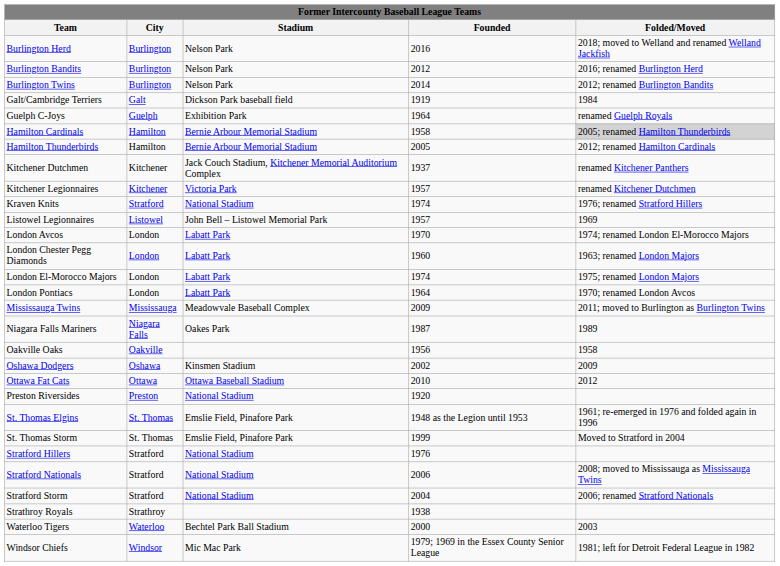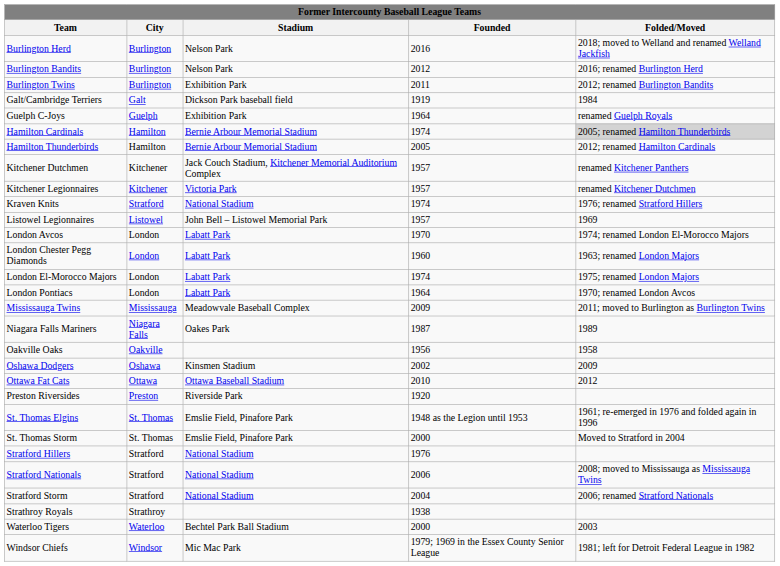 <table class="wikitable" style="width: 100%">
 <tr>
 <td style="background:gray; text-align:center;" colspan="6"><strong><span>Former Intercounty Baseball League Teams</span></strong></td>
 </tr>
 <tr>
 <th>Team</th>
 <th>City</th>
 <th>Stadium</th>
 <th>Founded</th>
 <th>Folded/Moved</th>
 </tr>
 <tr>
 <td><a href='#'>Burlington Herd</a></td>
 <td><a href='#'>Burlington</a></td>
 <td>Nelson Park</td>
 <td>2016</td>
 <td>2018; moved to Welland and renamed <a href='#'>Welland Jackfish</a></td>
 </tr>
 <tr>
 <td><a href='#'>Burlington Bandits</a></td>
 <td><a href='#'>Burlington</a></td>
 <td>Nelson Park</td>
 <td>2012</td>
 <td>2016; renamed <a href='#'>Burlington Herd</a></td>
 </tr>
 <tr>
 <td><a href='#'>Burlington Twins</a></td>
 <td><a href='#'>Burlington</a></td>
-<td>Nelson Park</td>
-<td>2014</td>
+<td>Exhibition Park</td>
+<td>2011</td>
 <td>2012; renamed <a href='#'>Burlington Bandits</a></td>
 </tr>
 <tr>
 <td>Galt/Cambridge Terriers</td>
 <td><a href='#'>Galt</a></td>
 <td>Dickson Park baseball field</td>
 <td>1919</td>
 <td>1984</td>
 </tr>
 <tr>
 <td>Guelph C-Joys</td>
 <td><a href='#'>Guelph</a></td>
 <td>Exhibition Park</td>
 <td>1964</td>
 <td>renamed <a href='#'>Guelph Royals</a></td>
 </tr>
 <tr>
 <td><a href='#'>Hamilton Cardinals</a></td>
 <td><a href='#'>Hamilton</a></td>
 <td><a href='#'>Bernie Arbour Memorial Stadium</a></td>
-<td>1958</td>
+<td>1974</td>
 <td style="background: lightgrey;">2005; renamed <a href='#'>Hamilton Thunderbirds</a></td>
 </tr>
 <tr>
 <td><a href='#'>Hamilton Thunderbirds</a></td>
 <td>Hamilton</td>
 <td><a href='#'>Bernie Arbour Memorial Stadium</a></td>
 <td>2005</td>
 <td>2012; renamed <a href='#'>Hamilton Cardinals</a></td>
 </tr>
 <tr>
 <td>Kitchener Dutchmen</td>
 <td>Kitchener</td>
 <td>Jack Couch Stadium, <a href='#'>Kitchener Memorial Auditorium</a> Complex</td>
-<td>1937</td>
+<td>1957</td>
 <td>renamed <a href='#'>Kitchener Panthers</a></td>
 </tr>
 <tr>
 <td>Kitchener Legionnaires</td>
 <td><a href='#'>Kitchener</a></td>
 <td><a href='#'>Victoria Park</a></td>
 <td>1957</td>
 <td>renamed <a href='#'>Kitchener Dutchmen</a></td>
 </tr>
 <tr>
 <td>Kraven Knits</td>
 <td><a href='#'>Stratford</a></td>
 <td><a href='#'>National Stadium</a></td>
 <td>1974</td>
 <td>1976; renamed <a href='#'>Stratford Hillers</a></td>
 </tr>
 <tr>
 <td>Listowel Legionnaires</td>
 <td><a href='#'>Listowel</a></td>
 <td>John Bell – Listowel Memorial Park</td>
 <td>1957</td>
 <td>1969</td>
 </tr>
 <tr>
 <td>London Avcos</td>
 <td>London</td>
 <td><a href='#'>Labatt Park</a></td>
 <td>1970</td>
 <td>1974; renamed London El-Morocco Majors</td>
 </tr>
 <tr>
 <td>London Chester Pegg Diamonds</td>
 <td><a href='#'>London</a></td>
 <td><a href='#'>Labatt Park</a></td>
 <td>1960</td>
 <td>1963; renamed <a href='#'>London Majors</a></td>
 </tr>
 <tr>
 <td>London El-Morocco Majors</td>
 <td>London</td>
 <td><a href='#'>Labatt Park</a></td>
 <td>1974</td>
 <td>1975; renamed <a href='#'>London Majors</a></td>
 </tr>
 <tr>
 <td>London Pontiacs</td>
 <td>London</td>
 <td><a href='#'>Labatt Park</a></td>
 <td>1964</td>
 <td>1970; renamed London Avcos</td>
 </tr>
 <tr>
 <td><a href='#'>Mississauga Twins</a></td>
 <td><a href='#'>Mississauga</a></td>
 <td>Meadowvale Baseball Complex</td>
 <td>2009</td>
 <td>2011; moved to Burlington as <a href='#'>Burlington Twins</a></td>
 </tr>
 <tr>
 <td>Niagara Falls Mariners</td>
 <td><a href='#'>Niagara Falls</a></td>
 <td>Oakes Park</td>
 <td>1987</td>
 <td>1989</td>
 </tr>
 <tr>
 <td>Oakville Oaks</td>
 <td><a href='#'>Oakville</a></td>
 <td></td>
 <td>1956</td>
 <td>1958</td>
 </tr>
 <tr>
 <td><a href='#'>Oshawa Dodgers</a></td>
 <td><a href='#'>Oshawa</a></td>
 <td>Kinsmen Stadium</td>
 <td>2002</td>
 <td>2009</td>
 </tr>
 <tr>
 <td><a href='#'>Ottawa Fat Cats</a></td>
 <td><a href='#'>Ottawa</a></td>
 <td><a href='#'>Ottawa Baseball Stadium</a></td>
 <td>2010</td>
 <td>2012</td>
 </tr>
 <tr>
 <td>Preston Riversides</td>
 <td><a href='#'>Preston</a></td>
-<td><a href='#'>National Stadium</a></td>
+<td>Riverside Park</td>
 <td>1920</td>
 <td></td>
 </tr>
 <tr>
 <td><a href='#'>St. Thomas Elgins</a></td>
 <td><a href='#'>St. Thomas</a></td>
 <td>Emslie Field, Pinafore Park</td>
 <td>1948 as the Legion until 1953</td>
 <td>1961; re-emerged in 1976 and folded again in 1996</td>
 </tr>
 <tr>
 <td>St. Thomas Storm</td>
 <td>St. Thomas</td>
 <td>Emslie Field, Pinafore Park</td>
-<td>1999</td>
+<td>2000</td>
 <td>Moved to Stratford in 2004</td>
 </tr>
 <tr>
 <td><a href='#'>Stratford Hillers</a></td>
 <td>Stratford</td>
 <td><a href='#'>National Stadium</a></td>
 <td>1976</td>
 <td></td>
 </tr>
 <tr>
 <td><a href='#'>Stratford Nationals</a></td>
 <td>Stratford</td>
 <td><a href='#'>National Stadium</a></td>
 <td>2006</td>
 <td>2008; moved to Mississauga as <a href='#'>Mississauga Twins</a></td>
 </tr>
 <tr>
 <td>Stratford Storm</td>
 <td>Stratford</td>
 <td><a href='#'>National Stadium</a></td>
 <td>2004</td>
 <td>2006; renamed <a href='#'>Stratford Nationals</a></td>
 </tr>
 <tr>
 <td>Strathroy Royals</td>
 <td>Strathroy</td>
 <td></td>
 <td>1938<br></td>
 <td></td>
 </tr>
 <tr>
 <td>Waterloo Tigers</td>
 <td><a href='#'>Waterloo</a></td>
 <td>Bechtel Park Ball Stadium</td>
 <td>2000</td>
 <td>2003</td>
 </tr>
 <tr>
 <td>Windsor Chiefs</td>
 <td><a href='#'>Windsor</a></td>
 <td>Mic Mac Park</td>
 <td>1979; 1969 in the Essex County Senior League</td>
 <td>1981; left for Detroit Federal League in 1982</td>
 </tr>
 </table>
